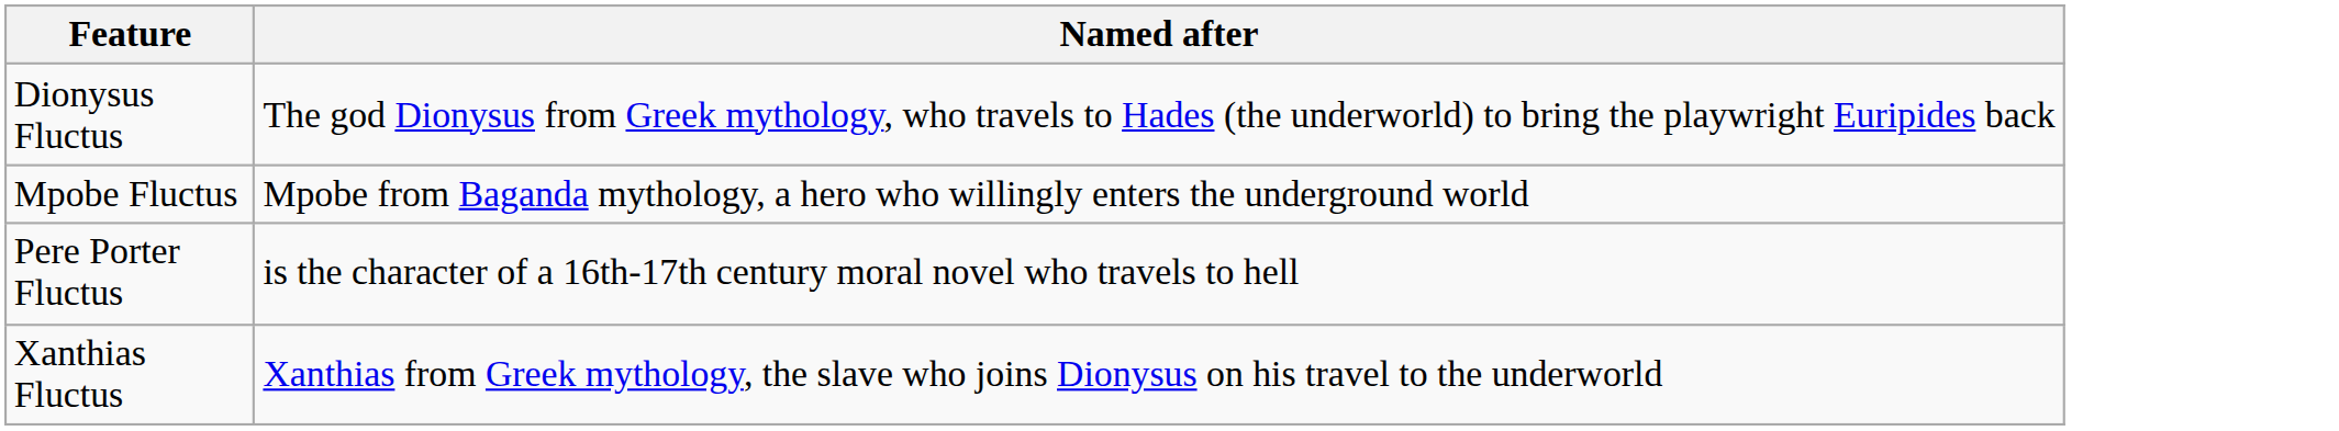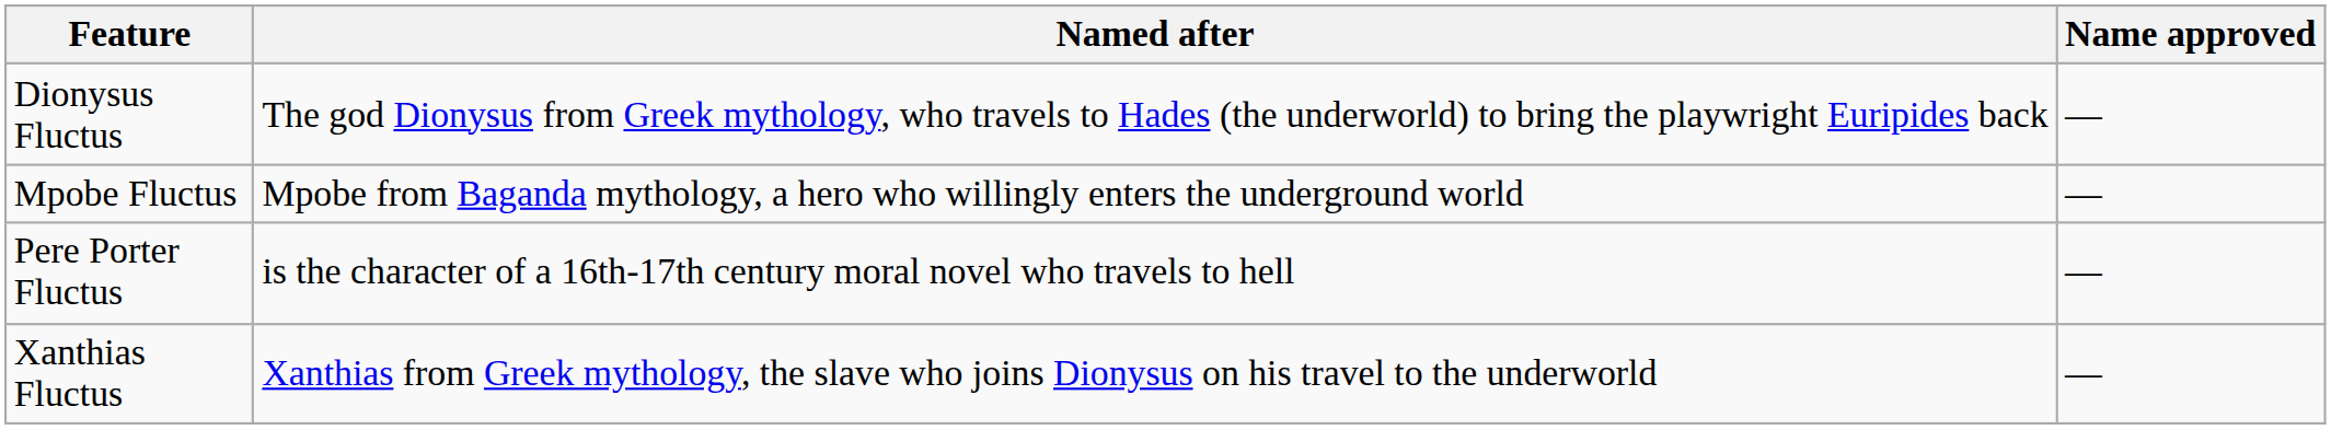 <table class="wikitable">
 <tr>
 <th width=100>Feature</th>
 <th>Named after</th>
+<th>Name approved<br></th>
 </tr>
 <tr>
 <td>Dionysus Fluctus</td>
 <td>The god <a href='#'>Dionysus</a> from <a href='#'>Greek mythology</a>, who travels to <a href='#'>Hades</a> (the underworld) to bring the playwright <a href='#'>Euripides</a> back</td>
+<td>—</td>
 </tr>
 <tr>
 <td>Mpobe Fluctus</td>
 <td>Mpobe from <a href='#'>Baganda</a> mythology, a hero who willingly enters the underground world</td>
+<td>—</td>
 </tr>
 <tr>
 <td>Pere Porter Fluctus</td>
 <td> is the character of a 16th-17th century moral novel who travels to hell</td>
+<td>—</td>
 </tr>
 <tr>
 <td>Xanthias Fluctus</td>
 <td><a href='#'>Xanthias</a> from <a href='#'>Greek mythology</a>, the slave who joins <a href='#'>Dionysus</a> on his travel to the underworld</td>
+<td>—</td>
 </tr>
 </table>
